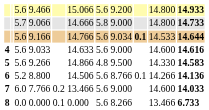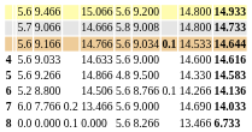 <table>
 <tr style="background:#fffcaf">
 <th scope=row></th>
 <td style="text-align:left"></td>
 <td>5.6</td>
 <td>9.466</td>
 <td></td>
 <td>15.066</td>
 <td>5.6</td>
 <td>9.200</td>
 <td></td>
 <td>14.800</td>
 <td><strong>14.933</strong></td>
 </tr>
 <tr style="background:#e5e5e5">
 <th scope=row></th>
 <td style="text-align:left"></td>
 <td>5.7</td>
 <td>9.066</td>
 <td></td>
 <td>14.666</td>
 <td>5.8</td>
-<td>9.000</td>
+<td>9.008</td>
 <td></td>
 <td>14.800</td>
 <td><strong>14.733</strong></td>
 </tr>
 <tr style="background:#ec9">
 <th scope=row></th>
 <td style="text-align:left"></td>
 <td>5.6</td>
 <td>9.166</td>
 <td></td>
 <td>14.766</td>
 <td>5.6</td>
 <td>9.034</td>
 <td><strong>0.1</strong></td>
 <td>14.533</td>
 <td><strong>14.644</strong></td>
 </tr>
 <tr>
 <th scope=row>4</th>
 <td style="text-align:left"></td>
 <td>5.6</td>
 <td>9.033</td>
 <td></td>
 <td>14.633</td>
 <td>5.6</td>
 <td>9.000</td>
 <td></td>
 <td>14.600</td>
 <td><strong>14.616</strong></td>
 </tr>
 <tr>
 <th scope=row>5</th>
 <td style="text-align:left"></td>
 <td>5.6</td>
 <td>9.266</td>
 <td></td>
 <td>14.866</td>
 <td>4.8</td>
 <td>9.500</td>
 <td></td>
 <td>14.330</td>
 <td><strong>14.583</strong></td>
 </tr>
 <tr>
 <th scope=row>6</th>
 <td style="text-align:left"></td>
 <td>5.2</td>
 <td>8.800</td>
 <td></td>
 <td>14.506</td>
 <td>5.6</td>
 <td>8.766</td>
 <td>0.1</td>
 <td>14.266</td>
 <td><strong>14.136</strong></td>
 </tr>
 <tr>
 <th scope=row>7</th>
 <td style="text-align:left"></td>
 <td>6.0</td>
 <td>7.766</td>
 <td>0.2</td>
 <td>13.466</td>
 <td>5.6</td>
 <td>9.000</td>
 <td></td>
-<td>14.600</td>
+<td>14.690</td>
 <td><strong>14.033</strong></td>
 </tr>
 <tr>
 <th scope=row>8</th>
 <td style="text-align:left"></td>
 <td>0.0</td>
 <td>0.000</td>
 <td>0.1</td>
 <td>0.000</td>
 <td>5.6</td>
 <td>8.266</td>
 <td></td>
 <td>13.466</td>
 <td><strong>6.733</strong></td>
 </tr>
 </table>
